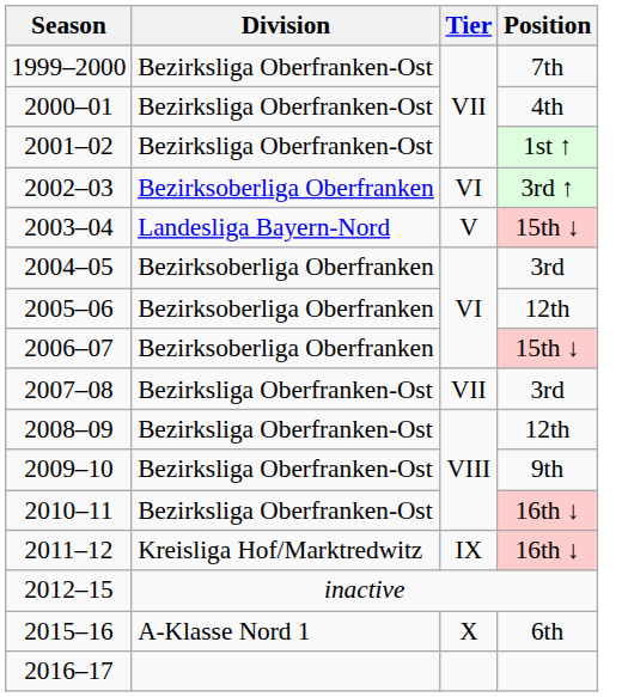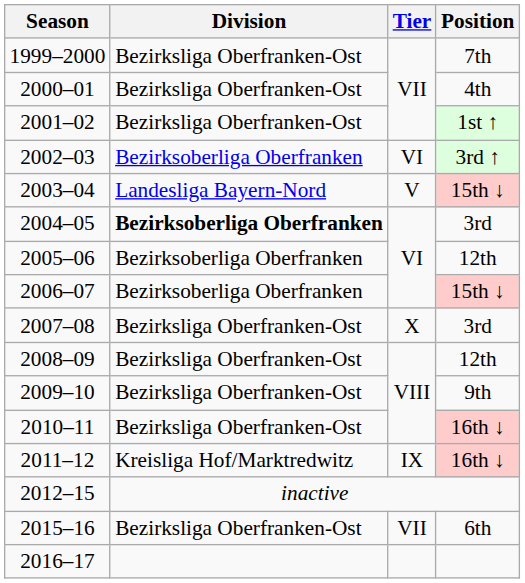 <table class="wikitable">
 <tr>
 <th>Season</th>
 <th>Division</th>
 <th><a href='#'>Tier</a></th>
 <th>Position</th>
 </tr>
 <tr align="center">
 <td>1999–2000</td>
 <td align="left">Bezirksliga Oberfranken-Ost</td>
 <td rowspan=3>VII</td>
 <td>7th</td>
 </tr>
 <tr align="center">
 <td>2000–01</td>
 <td align="left">Bezirksliga Oberfranken-Ost</td>
 <td>4th</td>
 </tr>
 <tr align="center">
 <td>2001–02</td>
 <td align="left">Bezirksliga Oberfranken-Ost</td>
 <td style="background:#ddffdd">1st ↑</td>
 </tr>
 <tr align="center">
 <td>2002–03</td>
 <td align="left"><a href='#'>Bezirksoberliga Oberfranken</a></td>
 <td>VI</td>
 <td style="background:#ddffdd">3rd ↑</td>
 </tr>
 <tr align="center">
 <td>2003–04</td>
 <td align="left"><a href='#'>Landesliga Bayern-Nord</a></td>
 <td>V</td>
 <td style="background:#ffcccc">15th ↓</td>
 </tr>
 <tr align="center">
 <td>2004–05</td>
-<td align="left">Bezirksoberliga Oberfranken</td>
+<td align="left"><strong>Bezirksoberliga Oberfranken</strong></td>
 <td rowspan=3>VI</td>
 <td>3rd</td>
 </tr>
 <tr align="center">
 <td>2005–06</td>
 <td align="left">Bezirksoberliga Oberfranken</td>
 <td>12th</td>
 </tr>
 <tr align="center">
 <td>2006–07</td>
 <td align="left">Bezirksoberliga Oberfranken</td>
 <td style="background:#ffcccc">15th ↓</td>
 </tr>
 <tr align="center">
 <td>2007–08</td>
 <td align="left">Bezirksliga Oberfranken-Ost</td>
-<td>VII</td>
+<td>X</td>
 <td>3rd</td>
 </tr>
 <tr align="center">
 <td>2008–09</td>
 <td align="left">Bezirksliga Oberfranken-Ost</td>
 <td rowspan=3>VIII</td>
 <td>12th</td>
 </tr>
 <tr align="center">
 <td>2009–10</td>
 <td align="left">Bezirksliga Oberfranken-Ost</td>
 <td>9th</td>
 </tr>
 <tr align="center">
 <td>2010–11</td>
 <td align="left">Bezirksliga Oberfranken-Ost</td>
 <td style="background:#ffcccc">16th ↓</td>
 </tr>
 <tr align="center">
 <td>2011–12</td>
 <td align="left">Kreisliga Hof/Marktredwitz</td>
 <td>IX</td>
 <td style="background:#ffcccc">16th ↓</td>
 </tr>
 <tr align="center">
 <td>2012–15</td>
 <td align="center" colspan=3><em>inactive</em></td>
 </tr>
 <tr align="center">
 <td>2015–16</td>
-<td align="left">A-Klasse Nord 1</td>
-<td>X</td>
+<td align="left">Bezirksliga Oberfranken-Ost</td>
+<td>VII</td>
 <td>6th</td>
 </tr>
 <tr align="center">
 <td>2016–17</td>
 <td align="left"></td>
 <td></td>
 <td></td>
 </tr>
 </table>
